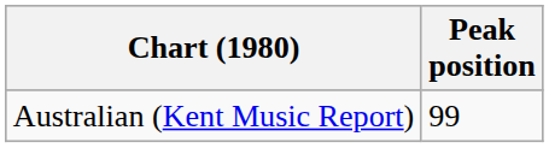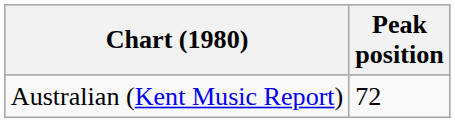 <table class="wikitable sortable plainrowheaders">
 <tr>
 <th scope="col">Chart (1980)</th>
 <th scope="col">Peak<br>position</th>
 </tr>
 <tr>
 <td>Australian (<a href='#'>Kent Music Report</a>)</td>
-<td>99</td>
+<td>72</td>
 </tr>
 </table>
